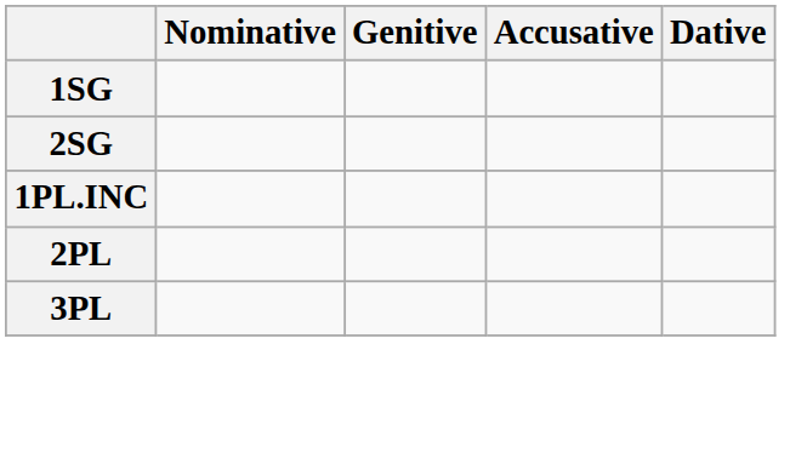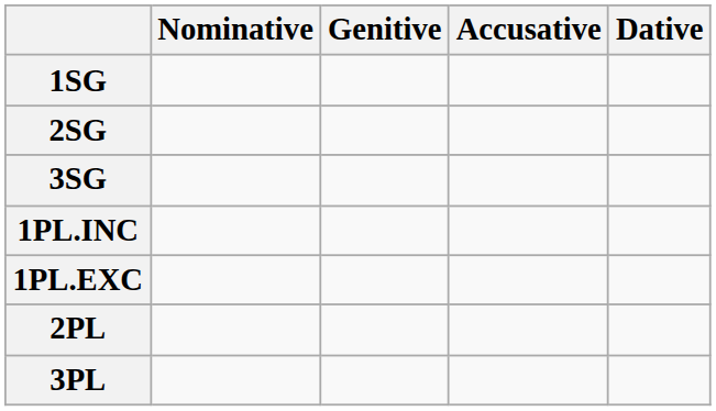 <table class="wikitable" style="text-align:center;">
 <tr>
 <th></th>
 <th>Nominative</th>
 <th>Genitive</th>
 <th>Accusative</th>
 <th>Dative</th>
 </tr>
 <tr>
 <th>1SG</th>
 <td></td>
 <td></td>
 <td></td>
 <td></td>
 </tr>
 <tr>
 <th>2SG</th>
 <td></td>
 <td></td>
 <td></td>
 <td></td>
 </tr>
 <tr>
+<th>3SG</th>
+<td align=center></td>
+<td></td>
+<td></td>
+<td></td>
+</tr>
+<tr>
 <th>1PL.INC</th>
+<td></td>
+<td></td>
+<td></td>
+<td></td>
+</tr>
+<tr>
+<th>1PL.EXC</th>
 <td></td>
 <td></td>
 <td></td>
 <td></td>
 </tr>
 <tr>
 <th>2PL</th>
 <td></td>
 <td></td>
 <td></td>
 <td></td>
 </tr>
 <tr>
 <th>3PL</th>
 <td></td>
 <td></td>
 <td></td>
 <td></td>
 </tr>
 </table>
